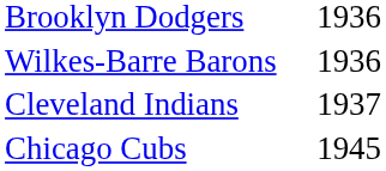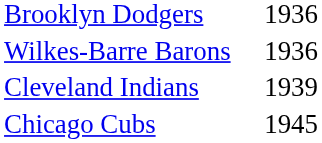 <table>
 <tr>
 <td><a href='#'>Brooklyn Dodgers</a></td>
 <td>1936</td>
 </tr>
 <tr>
 <td><a href='#'>Wilkes-Barre Barons</a>    </td>
 <td>1936</td>
 </tr>
 <tr>
 <td><a href='#'>Cleveland Indians</a></td>
-<td>1937</td>
+<td>1939</td>
 </tr>
 <tr>
 <td><a href='#'>Chicago Cubs</a></td>
 <td>1945</td>
 </tr>
 <tr>
 </tr>
 </table>
